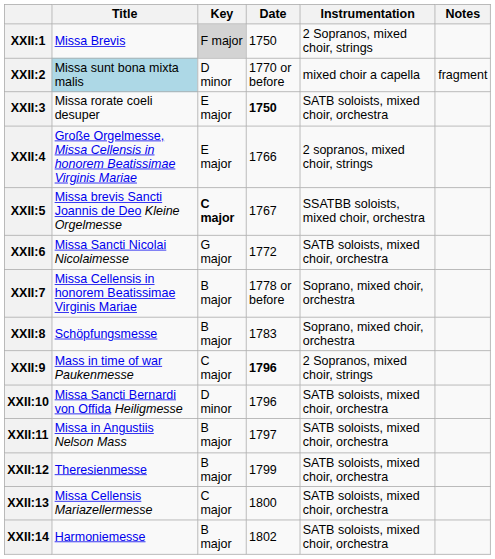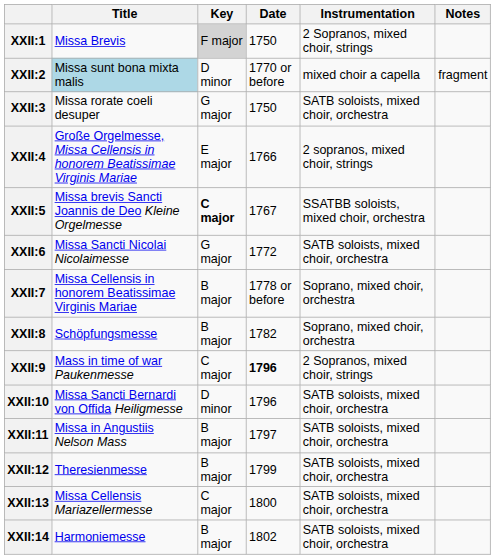 <table class="wikitable sortable" style="text-align: left" width=100%>
 <tr>
 <th scope="col"><a href='#'></a></th>
 <th scope="col" style="width: 30%;">Title</th>
 <th scope="col" style="width: 10%;">Key</th>
 <th scope="col">Date</th>
 <th scope="col">Instrumentation</th>
 <th scope="col">Notes</th>
 </tr>
 <tr>
 <th scope="row">XXII:1</th>
 <td><a href='#'>Missa Brevis</a></td>
 <td style="background: lightgrey;">F major</td>
 <td> 1750</td>
 <td>2 Sopranos, mixed choir, strings</td>
 <td></td>
 </tr>
 <tr>
 <th scope="row">XXII:2</th>
 <td style="background: lightblue;">Missa sunt bona mixta malis</td>
 <td>D minor</td>
 <td>1770 or before</td>
 <td>mixed choir a capella</td>
 <td>fragment</td>
 </tr>
 <tr>
 <th scope="row">XXII:3</th>
 <td>Missa rorate coeli desuper</td>
-<td>E major</td>
-<td><strong> 1750</strong></td>
+<td>G major</td>
+<td> 1750</td>
 <td>SATB soloists, mixed choir, orchestra</td>
 <td></td>
 </tr>
 <tr>
 <th scope="row">XXII:4</th>
 <td><a href='#'>Große Orgelmesse, <em>Missa Cellensis in honorem Beatissimae Virginis Mariae</em></a></td>
 <td>E major</td>
 <td> 1766</td>
 <td>2 sopranos, mixed choir, strings</td>
 <td></td>
 </tr>
 <tr>
 <th scope="row">XXII:5</th>
 <td><a href='#'>Missa brevis Sancti Joannis de Deo</a> <em>Kleine Orgelmesse</em></td>
 <td><strong>C major</strong></td>
 <td>1767</td>
 <td>SSATBB soloists, mixed choir, orchestra</td>
 <td></td>
 </tr>
 <tr>
 <th scope="row">XXII:6</th>
 <td><a href='#'>Missa Sancti Nicolai</a> <em>Nicolaimesse</em></td>
 <td>G major</td>
 <td>1772</td>
 <td>SATB soloists, mixed choir, orchestra</td>
 <td></td>
 </tr>
 <tr>
 <th scope="row">XXII:7</th>
 <td><a href='#'>Missa Cellensis in honorem Beatissimae Virginis Mariae</a></td>
 <td>B major</td>
 <td>1778 or before</td>
 <td>Soprano, mixed choir, orchestra</td>
 <td></td>
 </tr>
 <tr>
 <th scope="row">XXII:8</th>
 <td><a href='#'>Schöpfungsmesse</a></td>
 <td>B major</td>
-<td>1783</td>
+<td>1782</td>
 <td>Soprano, mixed choir, orchestra</td>
 <td></td>
 </tr>
 <tr>
 <th scope="row">XXII:9</th>
 <td><a href='#'>Mass in time of war</a> <em>Paukenmesse</em></td>
 <td>C major</td>
 <td><strong>1796</strong></td>
 <td>2 Sopranos, mixed choir, strings</td>
 <td></td>
 </tr>
 <tr>
 <th scope="row">XXII:10</th>
 <td><a href='#'>Missa Sancti Bernardi von Offida</a> <em>Heiligmesse</em></td>
 <td>D minor</td>
 <td>1796</td>
 <td>SATB soloists, mixed choir, orchestra</td>
 <td></td>
 </tr>
 <tr>
 <th scope="row">XXII:11</th>
 <td><a href='#'>Missa in Angustiis</a> <em>Nelson Mass</em></td>
 <td>B major</td>
 <td>1797</td>
 <td>SATB soloists, mixed choir, orchestra</td>
 <td></td>
 </tr>
 <tr>
 <th scope="row">XXII:12</th>
 <td><a href='#'>Theresienmesse</a></td>
 <td>B major</td>
 <td>1799</td>
 <td>SATB soloists, mixed choir, orchestra</td>
 <td></td>
 </tr>
 <tr>
 <th scope="row">XXII:13</th>
 <td><a href='#'>Missa Cellensis</a> <em>Mariazellermesse</em></td>
 <td>C major</td>
 <td>1800</td>
 <td>SATB soloists, mixed choir, orchestra</td>
 <td></td>
 </tr>
 <tr>
 <th scope="row">XXII:14</th>
 <td><a href='#'>Harmoniemesse</a></td>
 <td>B major</td>
 <td>1802</td>
 <td>SATB soloists, mixed choir, orchestra</td>
 <td></td>
 </tr>
 </table>
